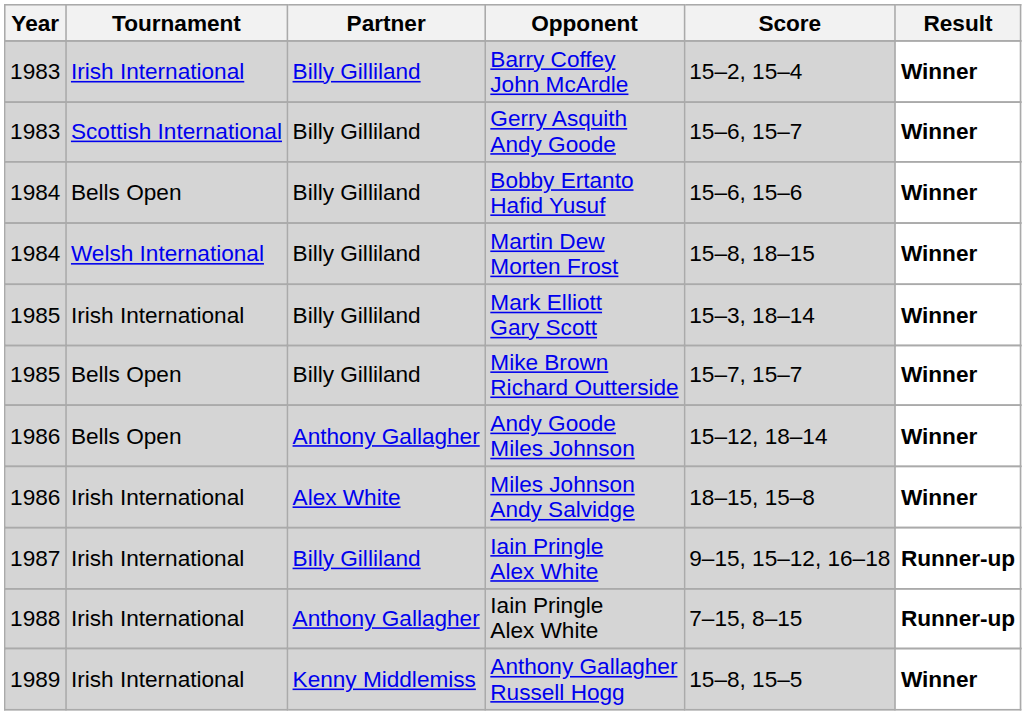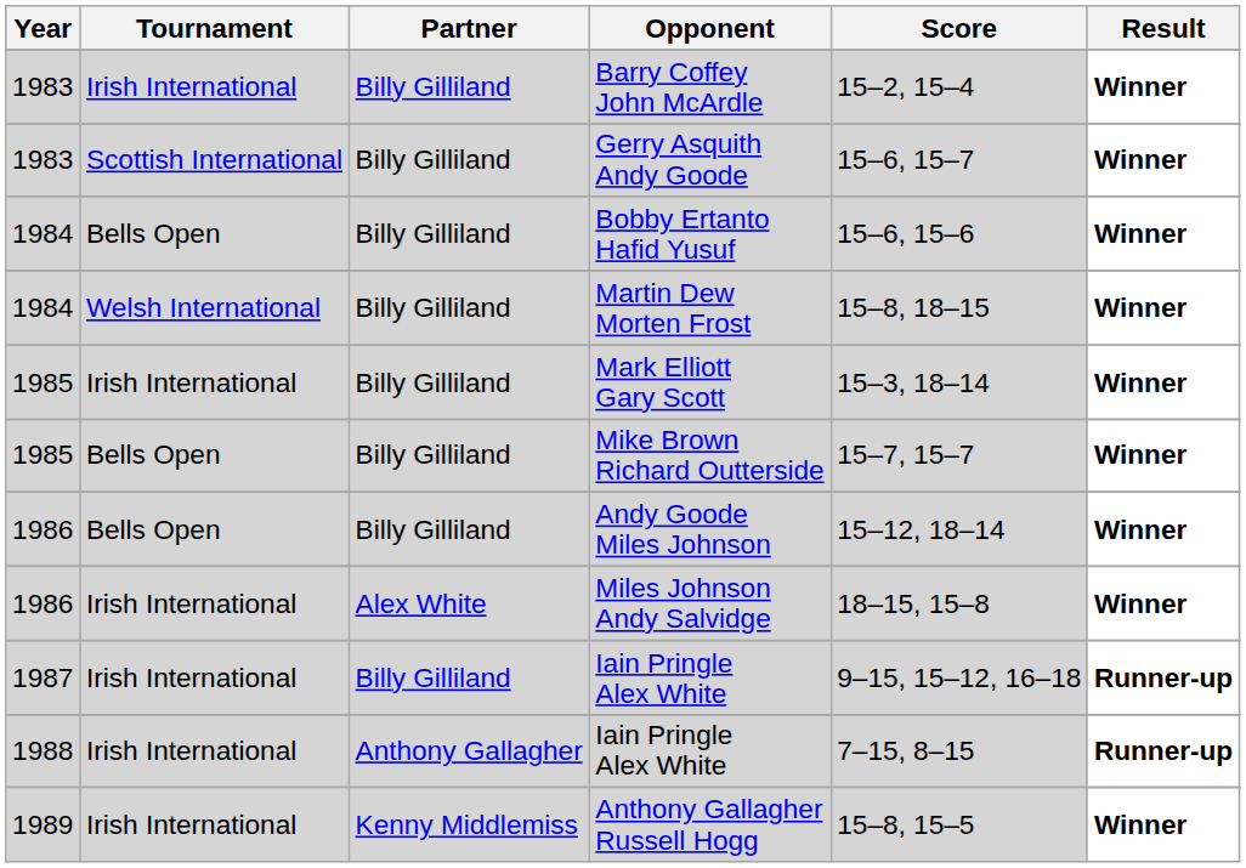 <table class="sortable wikitable" style="font-size:90%;">
 <tr>
 <th>Year</th>
 <th>Tournament</th>
 <th>Partner</th>
 <th>Opponent</th>
 <th>Score</th>
 <th>Result</th>
 </tr>
 <tr>
 </tr>
 <tr style="background:#D5D5D5">
 <td align="center">1983</td>
 <td align="left"><a href='#'>Irish International</a></td>
 <td align="left"> <a href='#'>Billy Gilliland</a></td>
 <td align="left"> <a href='#'>Barry Coffey</a> <br>  <a href='#'>John McArdle</a></td>
 <td align="left">15–2, 15–4</td>
 <td style="text-align:left; background:white"> <strong>Winner</strong></td>
 </tr>
 <tr>
 </tr>
 <tr style="background:#D5D5D5">
 <td align="center">1983</td>
 <td align="left"><a href='#'>Scottish International</a></td>
 <td align="left"> Billy Gilliland</td>
 <td align="left"> <a href='#'>Gerry Asquith</a> <br>  <a href='#'>Andy Goode</a></td>
 <td align="left">15–6, 15–7</td>
 <td style="text-align:left; background:white"> <strong>Winner</strong></td>
 </tr>
 <tr>
 </tr>
 <tr style="background:#D5D5D5">
 <td align="center">1984</td>
 <td align="left">Bells Open</td>
 <td align="left"> Billy Gilliland</td>
 <td align="left"> <a href='#'>Bobby Ertanto</a> <br>  <a href='#'>Hafid Yusuf</a></td>
 <td align="left">15–6, 15–6</td>
 <td style="text-align:left; background:white"> <strong>Winner</strong></td>
 </tr>
 <tr>
 </tr>
 <tr style="background:#D5D5D5">
 <td align="center">1984</td>
 <td align="left"><a href='#'>Welsh International</a></td>
 <td align="left"> Billy Gilliland</td>
 <td align="left"> <a href='#'>Martin Dew</a> <br>  <a href='#'>Morten Frost</a></td>
 <td align="left">15–8, 18–15</td>
 <td style="text-align:left; background:white"> <strong>Winner</strong></td>
 </tr>
 <tr>
 </tr>
 <tr style="background:#D5D5D5">
 <td align="center">1985</td>
 <td align="left">Irish International</td>
 <td align="left"> Billy Gilliland</td>
 <td align="left"> <a href='#'>Mark Elliott</a> <br>  <a href='#'>Gary Scott</a></td>
 <td align="left">15–3, 18–14</td>
 <td style="text-align:left; background:white"> <strong>Winner</strong></td>
 </tr>
 <tr>
 </tr>
 <tr style="background:#D5D5D5">
 <td align="center">1985</td>
 <td align="left">Bells Open</td>
 <td align="left"> Billy Gilliland</td>
 <td align="left"> <a href='#'>Mike Brown</a> <br>  <a href='#'>Richard Outterside</a></td>
 <td align="left">15–7, 15–7</td>
 <td style="text-align:left; background:white"> <strong>Winner</strong></td>
 </tr>
 <tr>
 </tr>
 <tr style="background:#D5D5D5">
 <td align="center">1986</td>
 <td align="left">Bells Open</td>
-<td align="left"> <a href='#'>Anthony Gallagher</a></td>
+<td align="left"> Billy Gilliland</td>
 <td align="left"> <a href='#'>Andy Goode</a> <br>  <a href='#'>Miles Johnson</a></td>
 <td align="left">15–12, 18–14</td>
 <td style="text-align:left; background:white"> <strong>Winner</strong></td>
 </tr>
 <tr>
 </tr>
 <tr style="background:#D5D5D5">
 <td align="center">1986</td>
 <td align="left">Irish International</td>
 <td align="left"> <a href='#'>Alex White</a></td>
 <td align="left"> <a href='#'>Miles Johnson</a> <br>  <a href='#'>Andy Salvidge</a></td>
 <td align="left">18–15, 15–8</td>
 <td style="text-align:left; background:white"> <strong>Winner</strong></td>
 </tr>
 <tr>
 </tr>
 <tr style="background:#D5D5D5">
 <td align="center">1987</td>
 <td align="left">Irish International</td>
 <td align="left"> <a href='#'>Billy Gilliland</a></td>
 <td align="left"> <a href='#'>Iain Pringle</a> <br>  <a href='#'>Alex White</a></td>
 <td align="left">9–15, 15–12, 16–18</td>
 <td style="text-align:left; background:white"> <strong>Runner-up</strong></td>
 </tr>
 <tr>
 </tr>
 <tr style="background:#D5D5D5">
 <td align="center">1988</td>
 <td align="left">Irish International</td>
 <td align="left"> <a href='#'>Anthony Gallagher</a></td>
 <td align="left"> Iain Pringle <br>  Alex White</td>
 <td align="left">7–15, 8–15</td>
 <td style="text-align:left; background:white"> <strong>Runner-up</strong></td>
 </tr>
 <tr>
 </tr>
 <tr style="background:#D5D5D5">
 <td align="center">1989</td>
 <td align="left">Irish International</td>
 <td align="left"> <a href='#'>Kenny Middlemiss</a></td>
 <td align="left"> <a href='#'>Anthony Gallagher</a> <br>  <a href='#'>Russell Hogg</a></td>
 <td align="left">15–8, 15–5</td>
 <td style="text-align:left; background:white"> <strong>Winner</strong></td>
 </tr>
 </table>
